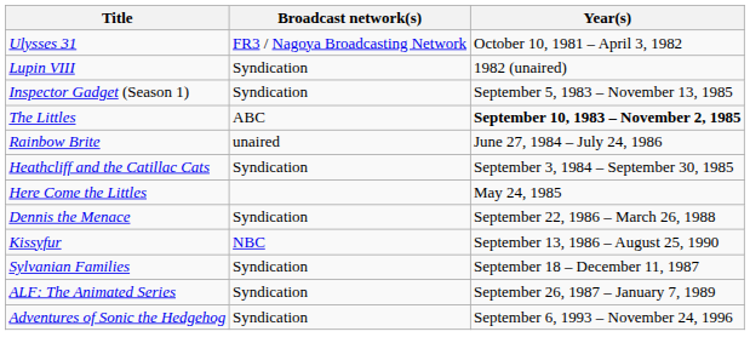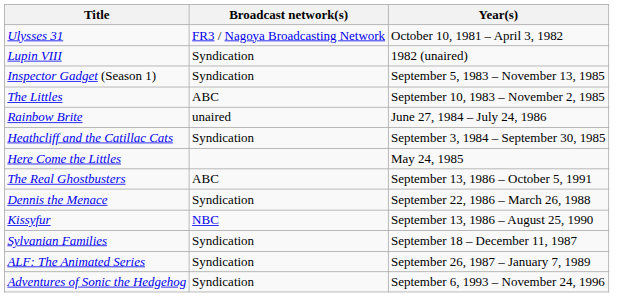 <table class="wikitable sortable">
 <tr>
 <th>Title</th>
 <th>Broadcast network(s)</th>
 <th>Year(s)</th>
 </tr>
 <tr>
 <td><em><a href='#'>Ulysses 31</a></em></td>
 <td><a href='#'>FR3</a> / <a href='#'>Nagoya Broadcasting Network</a></td>
 <td>October 10, 1981 – April 3, 1982</td>
 </tr>
 <tr>
 <td><em><a href='#'>Lupin VIII</a></em></td>
 <td>Syndication</td>
 <td>1982 (unaired)</td>
 </tr>
 <tr>
 <td><em><a href='#'>Inspector Gadget</a></em> (Season 1)</td>
 <td>Syndication</td>
 <td>September 5, 1983 – November 13, 1985</td>
 </tr>
 <tr>
 <td><em><a href='#'>The Littles</a></em></td>
 <td>ABC</td>
-<td><strong>September 10, 1983 – November 2, 1985</strong></td>
+<td>September 10, 1983 – November 2, 1985</td>
 </tr>
 <tr>
 <td><em><a href='#'>Rainbow Brite</a></em></td>
 <td>unaired</td>
 <td>June 27, 1984 – July 24, 1986</td>
 </tr>
 <tr>
 <td><em><a href='#'>Heathcliff and the Catillac Cats</a></em></td>
 <td>Syndication</td>
 <td>September 3, 1984 – September 30, 1985</td>
 </tr>
 <tr>
 <td><em><a href='#'>Here Come the Littles</a></em></td>
 <td></td>
 <td>May 24, 1985</td>
+</tr>
+<tr>
+<td><em><a href='#'>The Real Ghostbusters</a></em></td>
+<td>ABC</td>
+<td>September 13, 1986 – October 5, 1991</td>
 </tr>
 <tr>
 <td><em><a href='#'>Dennis the Menace</a></em></td>
 <td>Syndication</td>
 <td>September 22, 1986 – March 26, 1988</td>
 </tr>
 <tr>
 <td><em><a href='#'>Kissyfur</a></em></td>
 <td><a href='#'>NBC</a></td>
 <td>September 13, 1986 – August 25, 1990</td>
 </tr>
 <tr>
 <td><em><a href='#'>Sylvanian Families</a></em></td>
 <td>Syndication</td>
 <td>September 18 – December 11, 1987</td>
 </tr>
 <tr>
 <td><em><a href='#'>ALF: The Animated Series</a></em></td>
 <td>Syndication</td>
 <td>September 26, 1987 – January 7, 1989</td>
 </tr>
 <tr>
 <td><em><a href='#'>Adventures of Sonic the Hedgehog</a></em></td>
 <td>Syndication</td>
 <td>September 6, 1993 – November 24, 1996</td>
 </tr>
 </table>
